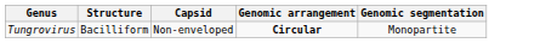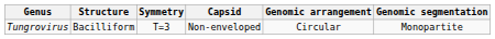 <table class="wikitable sortable" style="text-align:center">
 <tr>
 <th>Genus</th>
 <th>Structure</th>
+<th>Symmetry</th>
 <th>Capsid</th>
 <th>Genomic arrangement</th>
 <th>Genomic segmentation</th>
 </tr>
 <tr>
 <td><em>Tungrovirus</em></td>
 <td>Bacilliform</td>
+<td>T=3</td>
 <td>Non-enveloped</td>
-<td><strong>Circular</strong></td>
+<td>Circular</td>
 <td>Monopartite</td>
 </tr>
 </table>
